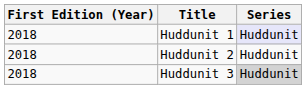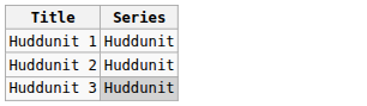 <table class="wikitable sortable">
 <tr>
-<th>First Edition (Year)</th>
 <th>Title</th>
 <th>Series</th>
 </tr>
 <tr>
-<td>2018</td>
 <td>Huddunit 1</td>
-<td style="background: lavender;">Huddunit</td>
+<td>Huddunit</td>
 </tr>
 <tr>
-<td>2018</td>
 <td>Huddunit 2</td>
 <td>Huddunit</td>
 </tr>
 <tr>
-<td>2018</td>
 <td>Huddunit 3</td>
 <td style="background: lightgrey;">Huddunit</td>
 </tr>
 </table>
